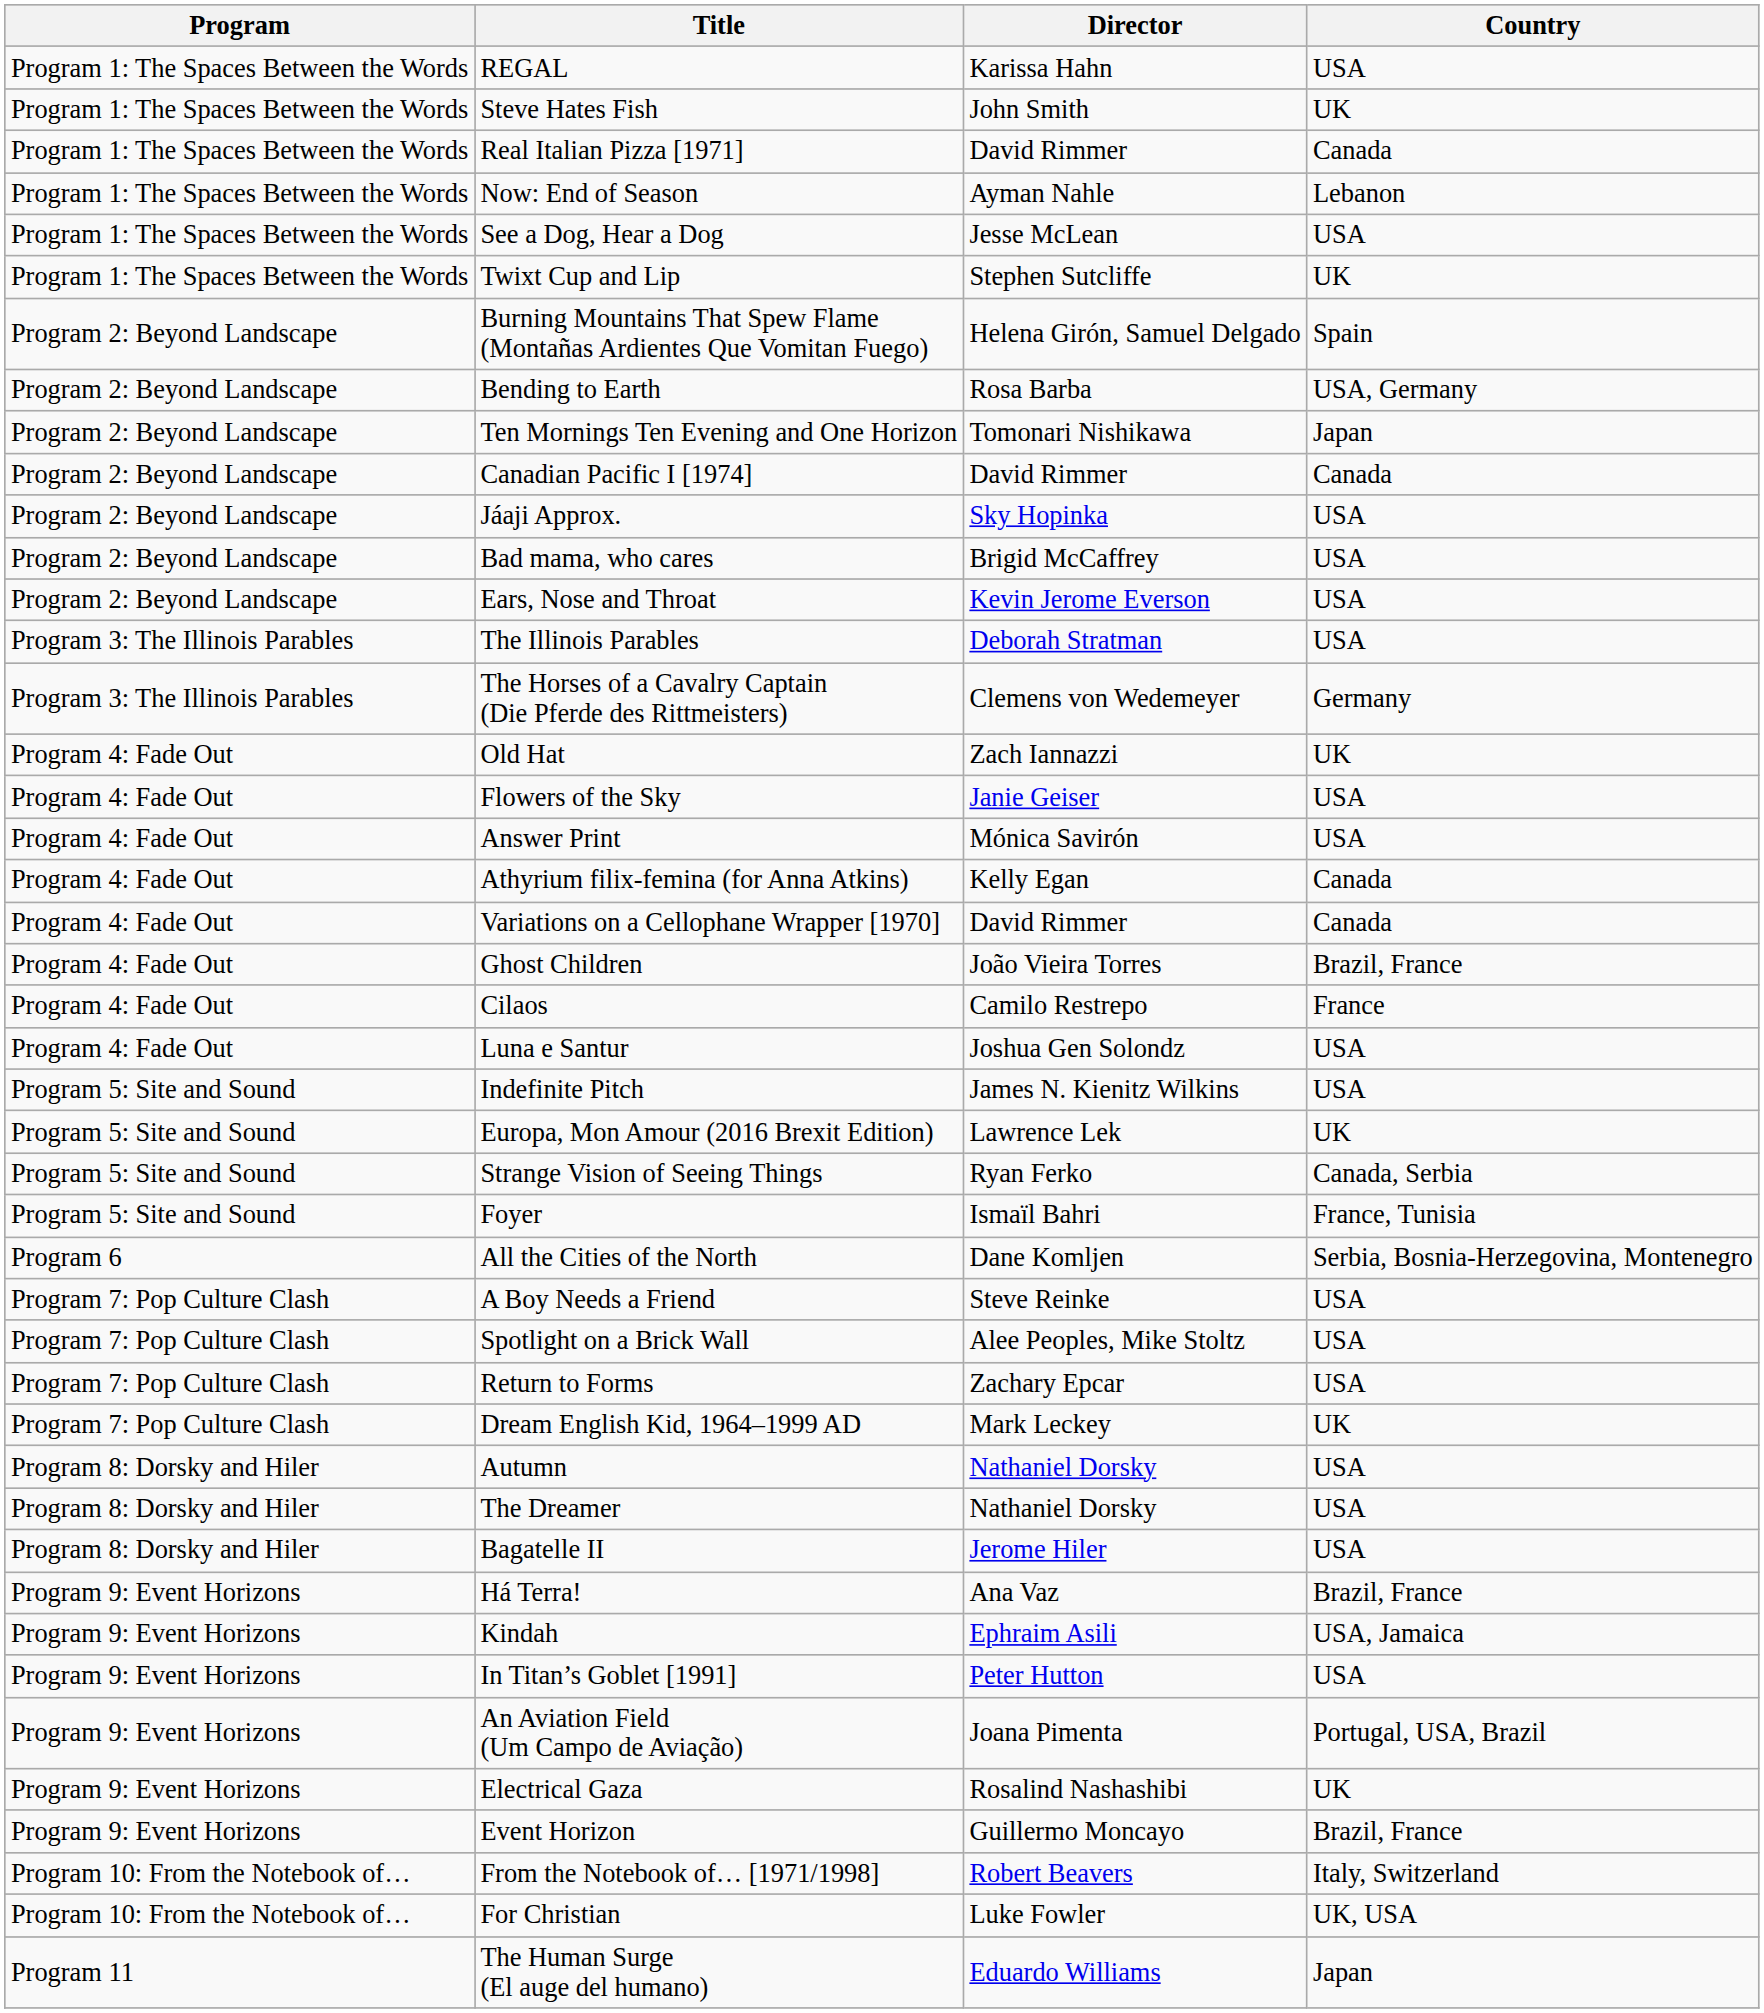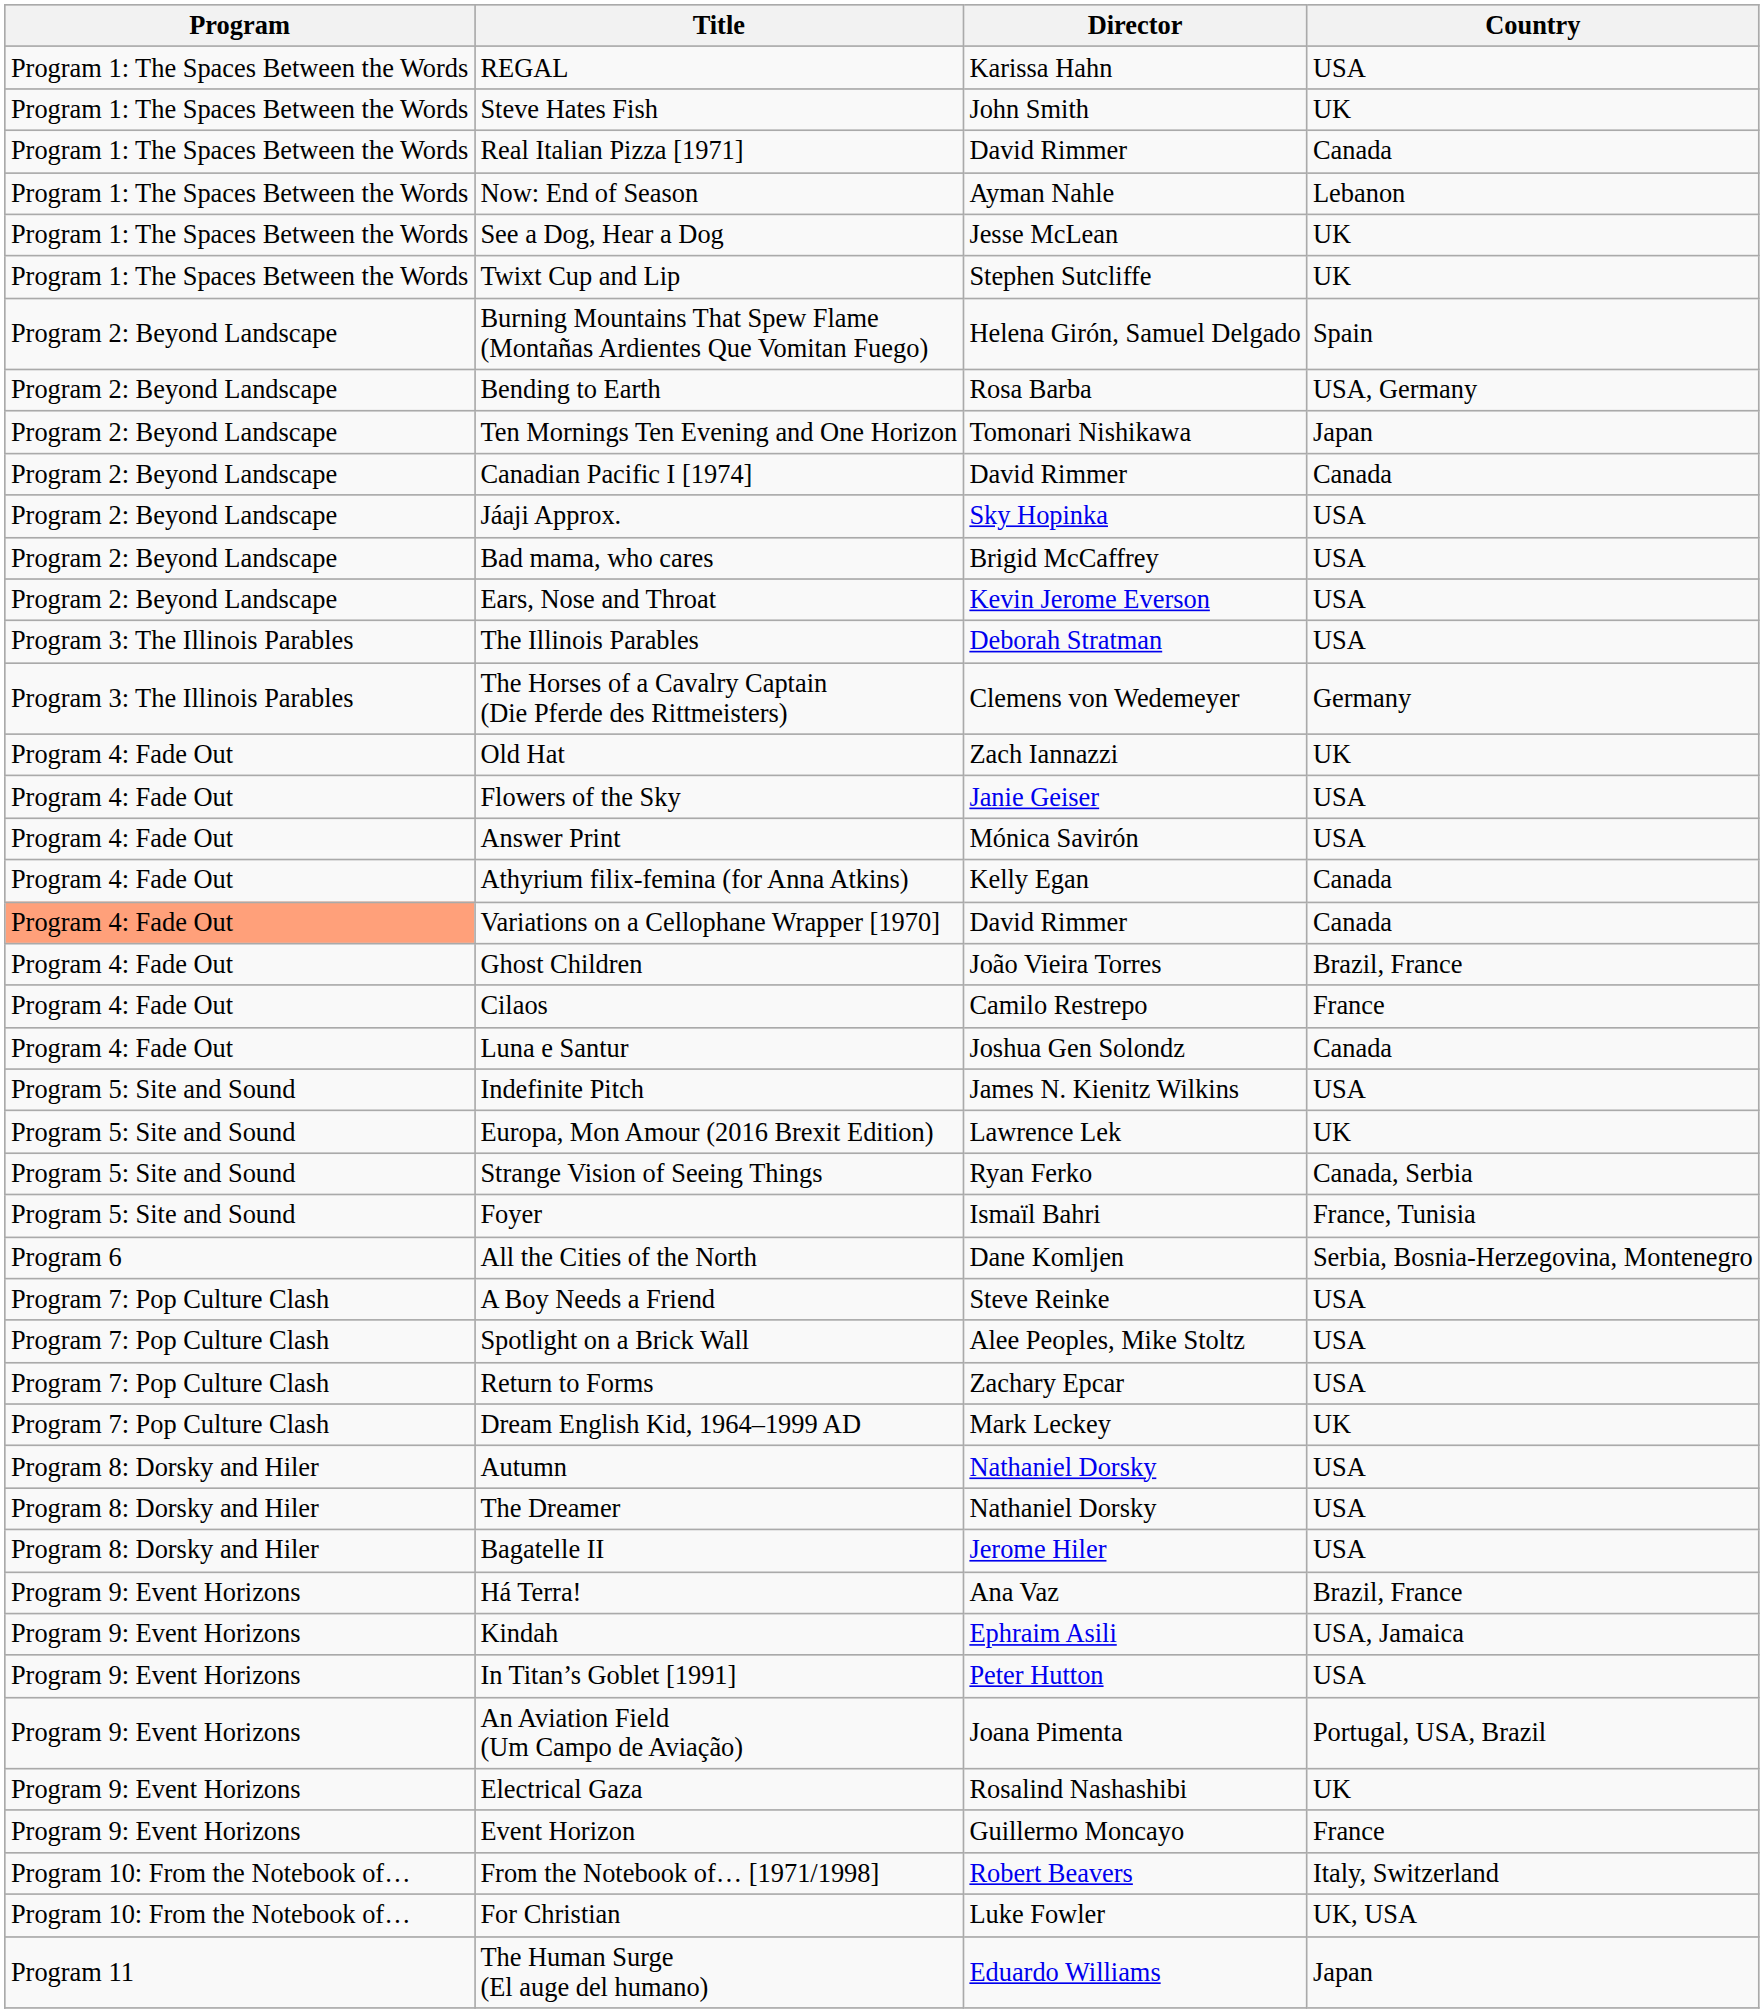 <table class="wikitable">
 <tr>
 <th>Program</th>
 <th>Title</th>
 <th>Director</th>
 <th>Country</th>
 </tr>
 <tr>
 <td>Program 1: The Spaces Between the Words</td>
 <td>REGAL</td>
 <td>Karissa Hahn</td>
 <td>USA</td>
 </tr>
 <tr>
 <td>Program 1: The Spaces Between the Words</td>
 <td>Steve Hates Fish</td>
 <td>John Smith</td>
 <td>UK</td>
 </tr>
 <tr>
 <td>Program 1: The Spaces Between the Words</td>
 <td>Real Italian Pizza [1971]</td>
 <td>David Rimmer</td>
 <td>Canada</td>
 </tr>
 <tr>
 <td>Program 1: The Spaces Between the Words</td>
 <td>Now: End of Season</td>
 <td>Ayman Nahle</td>
 <td>Lebanon</td>
 </tr>
 <tr>
 <td>Program 1: The Spaces Between the Words</td>
 <td>See a Dog, Hear a Dog</td>
 <td>Jesse McLean</td>
-<td>USA</td>
+<td>UK</td>
 </tr>
 <tr>
 <td>Program 1: The Spaces Between the Words</td>
 <td>Twixt Cup and Lip</td>
 <td>Stephen Sutcliffe</td>
 <td>UK</td>
 </tr>
 <tr>
 <td>Program 2: Beyond Landscape</td>
 <td>Burning Mountains That Spew Flame<br>(Montañas Ardientes Que Vomitan Fuego)</td>
 <td>Helena Girón, Samuel Delgado</td>
 <td>Spain</td>
 </tr>
 <tr>
 <td>Program 2: Beyond Landscape</td>
 <td>Bending to Earth</td>
 <td>Rosa Barba</td>
 <td>USA, Germany</td>
 </tr>
 <tr>
 <td>Program 2: Beyond Landscape</td>
 <td>Ten Mornings Ten Evening and One Horizon</td>
 <td>Tomonari Nishikawa</td>
 <td>Japan</td>
 </tr>
 <tr>
 <td>Program 2: Beyond Landscape</td>
 <td>Canadian Pacific I [1974]</td>
 <td>David Rimmer</td>
 <td>Canada</td>
 </tr>
 <tr>
 <td>Program 2: Beyond Landscape</td>
 <td>Jáaji Approx.</td>
 <td><a href='#'>Sky Hopinka</a></td>
 <td>USA</td>
 </tr>
 <tr>
 <td>Program 2: Beyond Landscape</td>
 <td>Bad mama, who cares</td>
 <td>Brigid McCaffrey</td>
 <td>USA</td>
 </tr>
 <tr>
 <td>Program 2: Beyond Landscape</td>
 <td>Ears, Nose and Throat</td>
 <td><a href='#'>Kevin Jerome Everson</a></td>
 <td>USA</td>
 </tr>
 <tr>
 <td>Program 3: The Illinois Parables</td>
 <td>The Illinois Parables</td>
 <td><a href='#'>Deborah Stratman</a></td>
 <td>USA</td>
 </tr>
 <tr>
 <td>Program 3: The Illinois Parables</td>
 <td>The Horses of a Cavalry Captain<br>(Die Pferde des Rittmeisters)</td>
 <td>Clemens von Wedemeyer</td>
 <td>Germany</td>
 </tr>
 <tr>
 <td>Program 4: Fade Out</td>
 <td>Old Hat</td>
 <td>Zach Iannazzi</td>
 <td>UK</td>
 </tr>
 <tr>
 <td>Program 4: Fade Out</td>
 <td>Flowers of the Sky</td>
 <td><a href='#'>Janie Geiser</a></td>
 <td>USA</td>
 </tr>
 <tr>
 <td>Program 4: Fade Out</td>
 <td>Answer Print</td>
 <td>Mónica Savirón</td>
 <td>USA</td>
 </tr>
 <tr>
 <td>Program 4: Fade Out</td>
 <td>Athyrium filix-femina (for Anna Atkins)</td>
 <td>Kelly Egan</td>
 <td>Canada</td>
 </tr>
 <tr>
-<td>Program 4: Fade Out</td>
+<td style="background: lightsalmon;">Program 4: Fade Out</td>
 <td>Variations on a Cellophane Wrapper [1970]</td>
 <td>David Rimmer</td>
 <td>Canada</td>
 </tr>
 <tr>
 <td>Program 4: Fade Out</td>
 <td>Ghost Children</td>
 <td>João Vieira Torres</td>
 <td>Brazil, France</td>
 </tr>
 <tr>
 <td>Program 4: Fade Out</td>
 <td>Cilaos</td>
 <td>Camilo Restrepo</td>
 <td>France</td>
 </tr>
 <tr>
 <td>Program 4: Fade Out</td>
 <td>Luna e Santur</td>
 <td>Joshua Gen Solondz</td>
-<td>USA</td>
+<td>Canada</td>
 </tr>
 <tr>
 <td>Program 5: Site and Sound</td>
 <td>Indefinite Pitch</td>
 <td>James N. Kienitz Wilkins</td>
 <td>USA</td>
 </tr>
 <tr>
 <td>Program 5: Site and Sound</td>
 <td>Europa, Mon Amour (2016 Brexit Edition)</td>
 <td>Lawrence Lek</td>
 <td>UK</td>
 </tr>
 <tr>
 <td>Program 5: Site and Sound</td>
 <td>Strange Vision of Seeing Things</td>
 <td>Ryan Ferko</td>
 <td>Canada, Serbia</td>
 </tr>
 <tr>
 <td>Program 5: Site and Sound</td>
 <td>Foyer</td>
 <td>Ismaïl Bahri</td>
 <td>France, Tunisia</td>
 </tr>
 <tr>
 <td>Program 6</td>
 <td>All the Cities of the North</td>
 <td>Dane Komljen</td>
 <td>Serbia, Bosnia-Herzegovina, Montenegro</td>
 </tr>
 <tr>
 <td>Program 7: Pop Culture Clash</td>
 <td>A Boy Needs a Friend</td>
 <td>Steve Reinke</td>
 <td>USA</td>
 </tr>
 <tr>
 <td>Program 7: Pop Culture Clash</td>
 <td>Spotlight on a Brick Wall</td>
 <td>Alee Peoples, Mike Stoltz</td>
 <td>USA</td>
 </tr>
 <tr>
 <td>Program 7: Pop Culture Clash</td>
 <td>Return to Forms</td>
 <td>Zachary Epcar</td>
 <td>USA</td>
 </tr>
 <tr>
 <td>Program 7: Pop Culture Clash</td>
 <td>Dream English Kid, 1964–1999 AD</td>
 <td>Mark Leckey</td>
 <td>UK</td>
 </tr>
 <tr>
 <td>Program 8: Dorsky and Hiler</td>
 <td>Autumn</td>
 <td><a href='#'>Nathaniel Dorsky</a></td>
 <td>USA</td>
 </tr>
 <tr>
 <td>Program 8: Dorsky and Hiler</td>
 <td>The Dreamer</td>
 <td>Nathaniel Dorsky</td>
 <td>USA</td>
 </tr>
 <tr>
 <td>Program 8: Dorsky and Hiler</td>
 <td>Bagatelle II</td>
 <td><a href='#'>Jerome Hiler</a></td>
 <td>USA</td>
 </tr>
 <tr>
 <td>Program 9: Event Horizons</td>
 <td>Há Terra!</td>
 <td>Ana Vaz</td>
 <td>Brazil, France</td>
 </tr>
 <tr>
 <td>Program 9: Event Horizons</td>
 <td>Kindah</td>
 <td><a href='#'>Ephraim Asili</a></td>
 <td>USA, Jamaica</td>
 </tr>
 <tr>
 <td>Program 9: Event Horizons</td>
 <td>In Titan’s Goblet [1991]</td>
 <td><a href='#'>Peter Hutton</a></td>
 <td>USA</td>
 </tr>
 <tr>
 <td>Program 9: Event Horizons</td>
 <td>An Aviation Field<br>(Um Campo de Aviação)</td>
 <td>Joana Pimenta</td>
 <td>Portugal, USA, Brazil</td>
 </tr>
 <tr>
 <td>Program 9: Event Horizons</td>
 <td>Electrical Gaza</td>
 <td>Rosalind Nashashibi</td>
 <td>UK</td>
 </tr>
 <tr>
 <td>Program 9: Event Horizons</td>
 <td>Event Horizon</td>
 <td>Guillermo Moncayo</td>
-<td>Brazil, France</td>
+<td>France</td>
 </tr>
 <tr>
 <td>Program 10: From the Notebook of…</td>
 <td>From the Notebook of… [1971/1998]</td>
 <td><a href='#'>Robert Beavers</a></td>
 <td>Italy, Switzerland</td>
 </tr>
 <tr>
 <td>Program 10: From the Notebook of…</td>
 <td>For Christian</td>
 <td>Luke Fowler</td>
 <td>UK, USA</td>
 </tr>
 <tr>
 <td>Program 11</td>
 <td>The Human Surge<br>(El auge del humano)</td>
 <td><a href='#'>Eduardo Williams</a></td>
 <td>Japan</td>
 </tr>
 </table>
